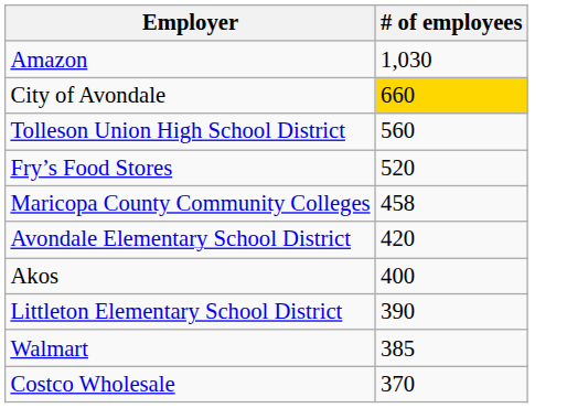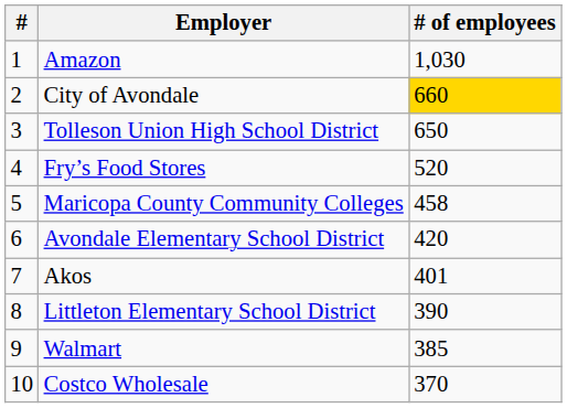 <table class="wikitable">
 <tr>
+<th>#</th>
 <th>Employer</th>
 <th># of employees</th>
 </tr>
 <tr>
+<td>1</td>
 <td><a href='#'>Amazon</a></td>
 <td>1,030</td>
 </tr>
 <tr>
+<td>2</td>
 <td>City of Avondale</td>
 <td style="background: gold;">660</td>
 </tr>
 <tr>
+<td>3</td>
 <td><a href='#'>Tolleson Union High School District</a></td>
-<td>560</td>
+<td>650</td>
 </tr>
 <tr>
+<td>4</td>
 <td><a href='#'>Fry’s Food Stores</a></td>
 <td>520</td>
 </tr>
 <tr>
+<td>5</td>
 <td><a href='#'>Maricopa County Community Colleges</a></td>
 <td>458</td>
 </tr>
 <tr>
+<td>6</td>
 <td><a href='#'>Avondale Elementary School District</a></td>
 <td>420</td>
 </tr>
 <tr>
+<td>7</td>
 <td>Akos</td>
-<td>400</td>
+<td>401</td>
 </tr>
 <tr>
+<td>8</td>
 <td><a href='#'>Littleton Elementary School District</a></td>
 <td>390</td>
 </tr>
 <tr>
+<td>9</td>
 <td><a href='#'>Walmart</a></td>
 <td>385</td>
 </tr>
 <tr>
+<td>10</td>
 <td><a href='#'>Costco Wholesale</a></td>
 <td>370</td>
 </tr>
 </table>
